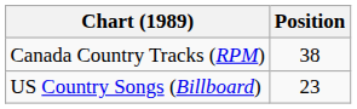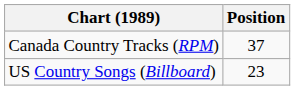 <table class="wikitable sortable">
 <tr>
 <th scope="col">Chart (1989)</th>
 <th scope="col">Position</th>
 </tr>
 <tr>
 <td>Canada Country Tracks (<em><a href='#'>RPM</a></em>)</td>
-<td align="center">38</td>
+<td align="center">37</td>
 </tr>
 <tr>
 <td>US <a href='#'>Country Songs</a> (<em><a href='#'>Billboard</a></em>)</td>
 <td align="center">23</td>
 </tr>
 </table>
